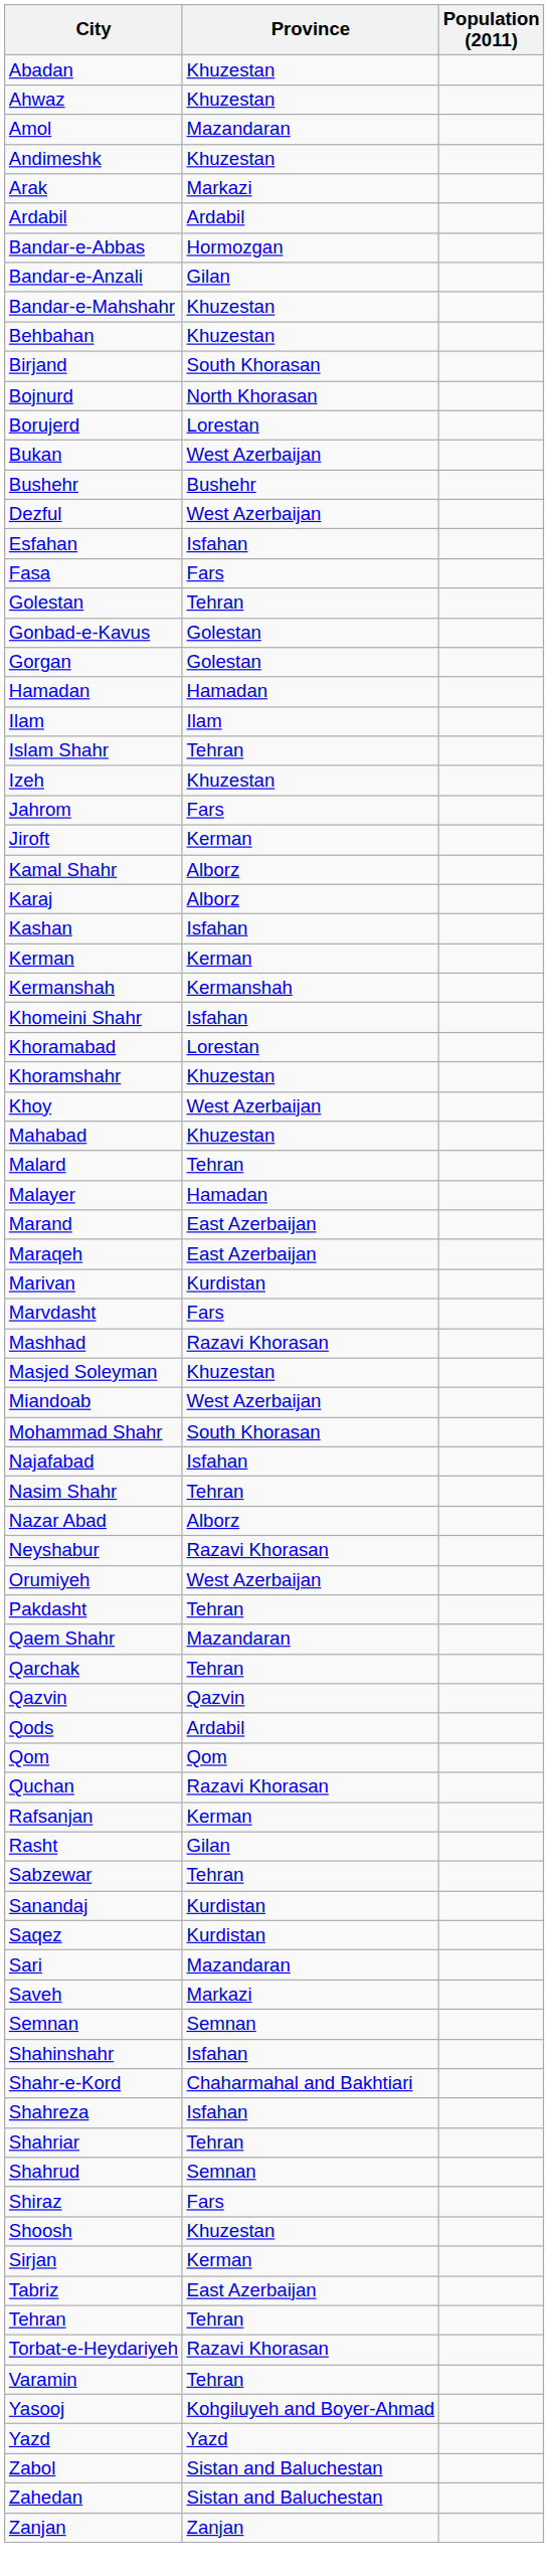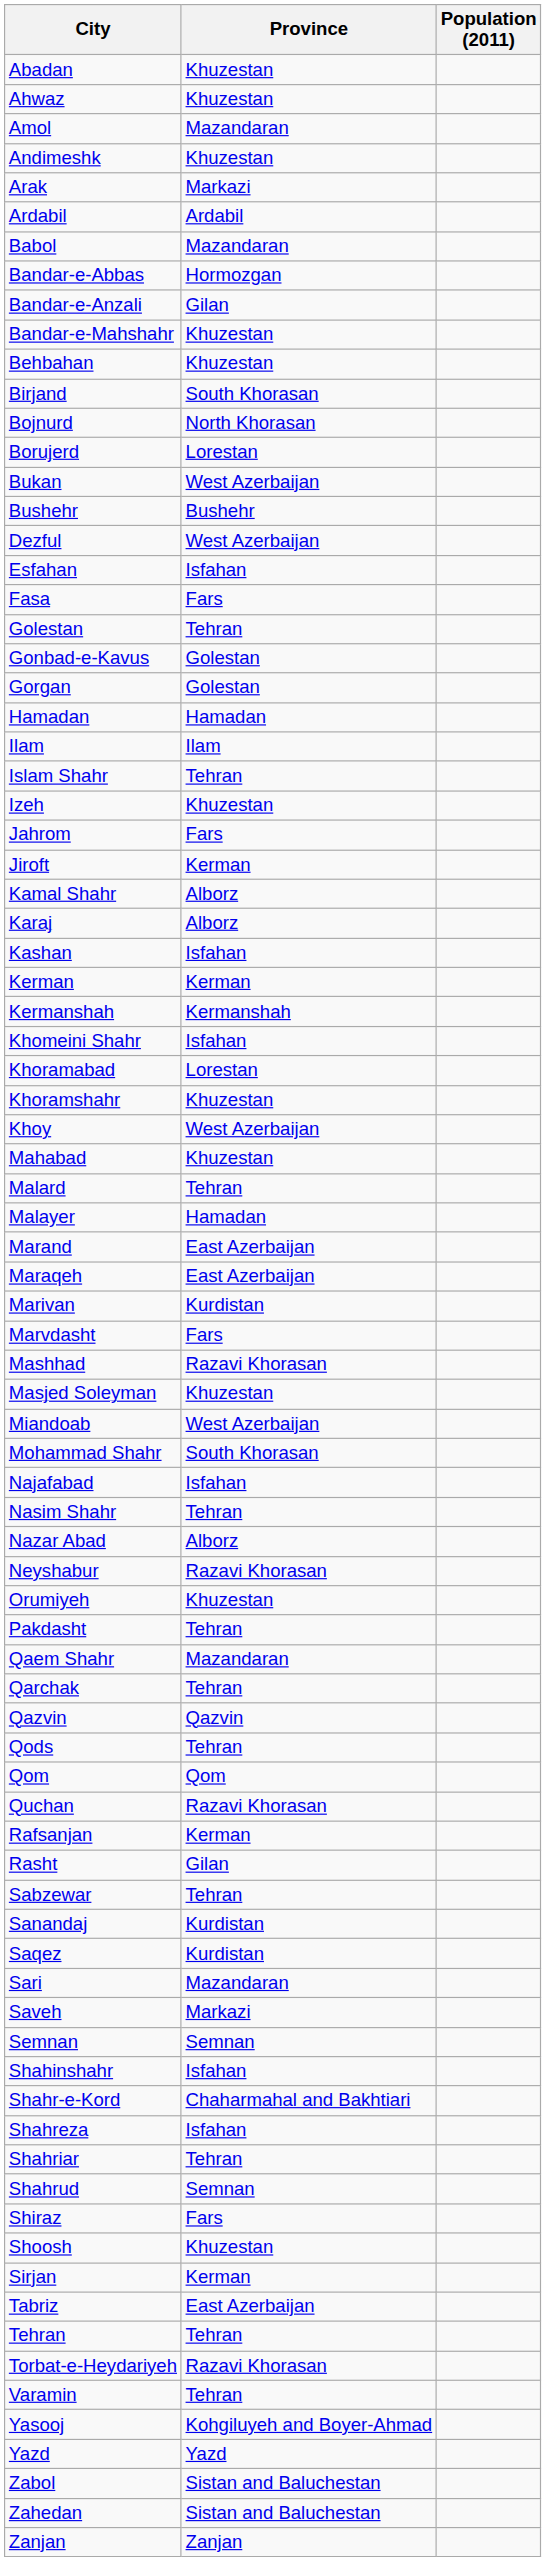 <table class="wikitable sortable sticky-header col3right">
 <tr>
 <th>City</th>
 <th>Province</th>
 <th>Population<br>(2011)</th>
 </tr>
 <tr>
 <td><a href='#'>Abadan</a></td>
 <td><a href='#'>Khuzestan</a></td>
 <td></td>
 </tr>
 <tr>
 <td><a href='#'>Ahwaz</a></td>
 <td><a href='#'>Khuzestan</a></td>
 <td></td>
 </tr>
 <tr>
 <td><a href='#'>Amol</a></td>
 <td><a href='#'>Mazandaran</a></td>
 <td></td>
 </tr>
 <tr>
 <td><a href='#'>Andimeshk</a></td>
 <td><a href='#'>Khuzestan</a></td>
 <td></td>
 </tr>
 <tr>
 <td><a href='#'>Arak</a></td>
 <td><a href='#'>Markazi</a></td>
 <td></td>
 </tr>
 <tr>
 <td><a href='#'>Ardabil</a></td>
 <td><a href='#'>Ardabil</a></td>
+<td></td>
+</tr>
+<tr>
+<td><a href='#'>Babol</a></td>
+<td><a href='#'>Mazandaran</a></td>
 <td></td>
 </tr>
 <tr>
 <td><a href='#'>Bandar-e-Abbas</a></td>
 <td><a href='#'>Hormozgan</a></td>
 <td></td>
 </tr>
 <tr>
 <td><a href='#'>Bandar-e-Anzali</a></td>
 <td><a href='#'>Gilan</a></td>
 <td></td>
 </tr>
 <tr>
 <td><a href='#'>Bandar-e-Mahshahr</a></td>
 <td><a href='#'>Khuzestan</a></td>
 <td></td>
 </tr>
 <tr>
 <td><a href='#'>Behbahan</a></td>
 <td><a href='#'>Khuzestan</a></td>
 <td></td>
 </tr>
 <tr>
 <td><a href='#'>Birjand</a></td>
 <td><a href='#'>South Khorasan</a></td>
 <td></td>
 </tr>
 <tr>
 <td><a href='#'>Bojnurd</a></td>
 <td><a href='#'>North Khorasan</a></td>
 <td></td>
 </tr>
 <tr>
 <td><a href='#'>Borujerd</a></td>
 <td><a href='#'>Lorestan</a></td>
 <td></td>
 </tr>
 <tr>
 <td><a href='#'>Bukan</a></td>
 <td><a href='#'>West Azerbaijan</a></td>
 <td></td>
 </tr>
 <tr>
 <td><a href='#'>Bushehr</a></td>
 <td><a href='#'>Bushehr</a></td>
 <td></td>
 </tr>
 <tr>
 <td><a href='#'>Dezful</a></td>
 <td><a href='#'>West Azerbaijan</a></td>
 <td></td>
 </tr>
 <tr>
 <td><a href='#'>Esfahan</a></td>
 <td><a href='#'>Isfahan</a></td>
 <td></td>
 </tr>
 <tr>
 <td><a href='#'>Fasa</a></td>
 <td><a href='#'>Fars</a></td>
 <td></td>
 </tr>
 <tr>
 <td><a href='#'>Golestan</a></td>
 <td><a href='#'>Tehran</a></td>
 <td></td>
 </tr>
 <tr>
 <td><a href='#'>Gonbad-e-Kavus</a></td>
 <td><a href='#'>Golestan</a></td>
 <td></td>
 </tr>
 <tr>
 <td><a href='#'>Gorgan</a></td>
 <td><a href='#'>Golestan</a></td>
 <td></td>
 </tr>
 <tr>
 <td><a href='#'>Hamadan</a></td>
 <td><a href='#'>Hamadan</a></td>
 <td></td>
 </tr>
 <tr>
 <td><a href='#'>Ilam</a></td>
 <td><a href='#'>Ilam</a></td>
 <td></td>
 </tr>
 <tr>
 <td><a href='#'>Islam Shahr</a></td>
 <td><a href='#'>Tehran</a></td>
 <td></td>
 </tr>
 <tr>
 <td><a href='#'>Izeh</a></td>
 <td><a href='#'>Khuzestan</a></td>
 <td></td>
 </tr>
 <tr>
 <td><a href='#'>Jahrom</a></td>
 <td><a href='#'>Fars</a></td>
 <td></td>
 </tr>
 <tr>
 <td><a href='#'>Jiroft</a></td>
 <td><a href='#'>Kerman</a></td>
 <td></td>
 </tr>
 <tr>
 <td><a href='#'>Kamal Shahr</a></td>
 <td><a href='#'>Alborz</a></td>
 <td></td>
 </tr>
 <tr>
 <td><a href='#'>Karaj</a></td>
 <td><a href='#'>Alborz</a></td>
 <td></td>
 </tr>
 <tr>
 <td><a href='#'>Kashan</a></td>
 <td><a href='#'>Isfahan</a></td>
 <td></td>
 </tr>
 <tr>
 <td><a href='#'>Kerman</a></td>
 <td><a href='#'>Kerman</a></td>
 <td></td>
 </tr>
 <tr>
 <td><a href='#'>Kermanshah</a></td>
 <td><a href='#'>Kermanshah</a></td>
 <td></td>
 </tr>
 <tr>
 <td><a href='#'>Khomeini Shahr</a></td>
 <td><a href='#'>Isfahan</a></td>
 <td></td>
 </tr>
 <tr>
 <td><a href='#'>Khoramabad</a></td>
 <td><a href='#'>Lorestan</a></td>
 <td></td>
 </tr>
 <tr>
 <td><a href='#'>Khoramshahr</a></td>
 <td><a href='#'>Khuzestan</a></td>
 <td></td>
 </tr>
 <tr>
 <td><a href='#'>Khoy</a></td>
 <td><a href='#'>West Azerbaijan</a></td>
 <td></td>
 </tr>
 <tr>
 <td><a href='#'>Mahabad</a></td>
 <td><a href='#'>Khuzestan</a></td>
 <td></td>
 </tr>
 <tr>
 <td><a href='#'>Malard</a></td>
 <td><a href='#'>Tehran</a></td>
 <td></td>
 </tr>
 <tr>
 <td><a href='#'>Malayer</a></td>
 <td><a href='#'>Hamadan</a></td>
 <td></td>
 </tr>
 <tr>
 <td><a href='#'>Marand</a></td>
 <td><a href='#'>East Azerbaijan</a></td>
 <td></td>
 </tr>
 <tr>
 <td><a href='#'>Maraqeh</a></td>
 <td><a href='#'>East Azerbaijan</a></td>
 <td></td>
 </tr>
 <tr>
 <td><a href='#'>Marivan</a></td>
 <td><a href='#'>Kurdistan</a></td>
 <td></td>
 </tr>
 <tr>
 <td><a href='#'>Marvdasht</a></td>
 <td><a href='#'>Fars</a></td>
 <td></td>
 </tr>
 <tr>
 <td><a href='#'>Mashhad</a></td>
 <td><a href='#'>Razavi Khorasan</a></td>
 <td></td>
 </tr>
 <tr>
 <td><a href='#'>Masjed Soleyman</a></td>
 <td><a href='#'>Khuzestan</a></td>
 <td></td>
 </tr>
 <tr>
 <td><a href='#'>Miandoab</a></td>
 <td><a href='#'>West Azerbaijan</a></td>
 <td></td>
 </tr>
 <tr>
 <td><a href='#'>Mohammad Shahr</a></td>
 <td><a href='#'>South Khorasan</a></td>
 <td></td>
 </tr>
 <tr>
 <td><a href='#'>Najafabad</a></td>
 <td><a href='#'>Isfahan</a></td>
 <td></td>
 </tr>
 <tr>
 <td><a href='#'>Nasim Shahr</a></td>
 <td><a href='#'>Tehran</a></td>
 <td></td>
 </tr>
 <tr>
 <td><a href='#'>Nazar Abad</a></td>
 <td><a href='#'>Alborz</a></td>
 <td></td>
 </tr>
 <tr>
 <td><a href='#'>Neyshabur</a></td>
 <td><a href='#'>Razavi Khorasan</a></td>
 <td></td>
 </tr>
 <tr>
 <td><a href='#'>Orumiyeh</a></td>
-<td><a href='#'>West Azerbaijan</a></td>
+<td><a href='#'>Khuzestan</a></td>
 <td></td>
 </tr>
 <tr>
 <td><a href='#'>Pakdasht</a></td>
 <td><a href='#'>Tehran</a></td>
 <td></td>
 </tr>
 <tr>
 <td><a href='#'>Qaem Shahr</a></td>
 <td><a href='#'>Mazandaran</a></td>
 <td></td>
 </tr>
 <tr>
 <td><a href='#'>Qarchak</a></td>
 <td><a href='#'>Tehran</a></td>
 <td></td>
 </tr>
 <tr>
 <td><a href='#'>Qazvin</a></td>
 <td><a href='#'>Qazvin</a></td>
 <td></td>
 </tr>
 <tr>
 <td><a href='#'>Qods</a></td>
-<td><a href='#'>Ardabil</a></td>
+<td><a href='#'>Tehran</a></td>
 <td></td>
 </tr>
 <tr>
 <td><a href='#'>Qom</a></td>
 <td><a href='#'>Qom</a></td>
 <td></td>
 </tr>
 <tr>
 <td><a href='#'>Quchan</a></td>
 <td><a href='#'>Razavi Khorasan</a></td>
 <td></td>
 </tr>
 <tr>
 <td><a href='#'>Rafsanjan</a></td>
 <td><a href='#'>Kerman</a></td>
 <td></td>
 </tr>
 <tr>
 <td><a href='#'>Rasht</a></td>
 <td><a href='#'>Gilan</a></td>
 <td></td>
 </tr>
 <tr>
 <td><a href='#'>Sabzewar</a></td>
 <td><a href='#'>Tehran</a></td>
 <td></td>
 </tr>
 <tr>
 <td><a href='#'>Sanandaj</a></td>
 <td><a href='#'>Kurdistan</a></td>
 <td></td>
 </tr>
 <tr>
 <td><a href='#'>Saqez</a></td>
 <td><a href='#'>Kurdistan</a></td>
 <td></td>
 </tr>
 <tr>
 <td><a href='#'>Sari</a></td>
 <td><a href='#'>Mazandaran</a></td>
 <td></td>
 </tr>
 <tr>
 <td><a href='#'>Saveh</a></td>
 <td><a href='#'>Markazi</a></td>
 <td></td>
 </tr>
 <tr>
 <td><a href='#'>Semnan</a></td>
 <td><a href='#'>Semnan</a></td>
 <td></td>
 </tr>
 <tr>
 <td><a href='#'>Shahinshahr</a></td>
 <td><a href='#'>Isfahan</a></td>
 <td></td>
 </tr>
 <tr>
 <td><a href='#'>Shahr-e-Kord</a></td>
 <td><a href='#'>Chaharmahal and Bakhtiari</a></td>
 <td></td>
 </tr>
 <tr>
 <td><a href='#'>Shahreza</a></td>
 <td><a href='#'>Isfahan</a></td>
 <td></td>
 </tr>
 <tr>
 <td><a href='#'>Shahriar</a></td>
 <td><a href='#'>Tehran</a></td>
 <td></td>
 </tr>
 <tr>
 <td><a href='#'>Shahrud</a></td>
 <td><a href='#'>Semnan</a></td>
 <td></td>
 </tr>
 <tr>
 <td><a href='#'>Shiraz</a></td>
 <td><a href='#'>Fars</a></td>
 <td></td>
 </tr>
 <tr>
 <td><a href='#'>Shoosh</a></td>
 <td><a href='#'>Khuzestan</a></td>
 <td></td>
 </tr>
 <tr>
 <td><a href='#'>Sirjan</a></td>
 <td><a href='#'>Kerman</a></td>
 <td></td>
 </tr>
 <tr>
 <td><a href='#'>Tabriz</a></td>
 <td><a href='#'>East Azerbaijan</a></td>
 <td></td>
 </tr>
 <tr>
 <td><a href='#'>Tehran</a></td>
 <td><a href='#'>Tehran</a></td>
 <td></td>
 </tr>
 <tr>
 <td><a href='#'>Torbat-e-Heydariyeh</a></td>
 <td><a href='#'>Razavi Khorasan</a></td>
 <td></td>
 </tr>
 <tr>
 <td><a href='#'>Varamin</a></td>
 <td><a href='#'>Tehran</a></td>
 <td></td>
 </tr>
 <tr>
 <td><a href='#'>Yasooj</a></td>
 <td><a href='#'>Kohgiluyeh and Boyer-Ahmad</a></td>
 <td></td>
 </tr>
 <tr>
 <td><a href='#'>Yazd</a></td>
 <td><a href='#'>Yazd</a></td>
 <td></td>
 </tr>
 <tr>
 <td><a href='#'>Zabol</a></td>
 <td><a href='#'>Sistan and Baluchestan</a></td>
 <td></td>
 </tr>
 <tr>
 <td><a href='#'>Zahedan</a></td>
 <td><a href='#'>Sistan and Baluchestan</a></td>
 <td></td>
 </tr>
 <tr>
 <td><a href='#'>Zanjan</a></td>
 <td><a href='#'>Zanjan</a></td>
 <td></td>
 </tr>
 </table>
